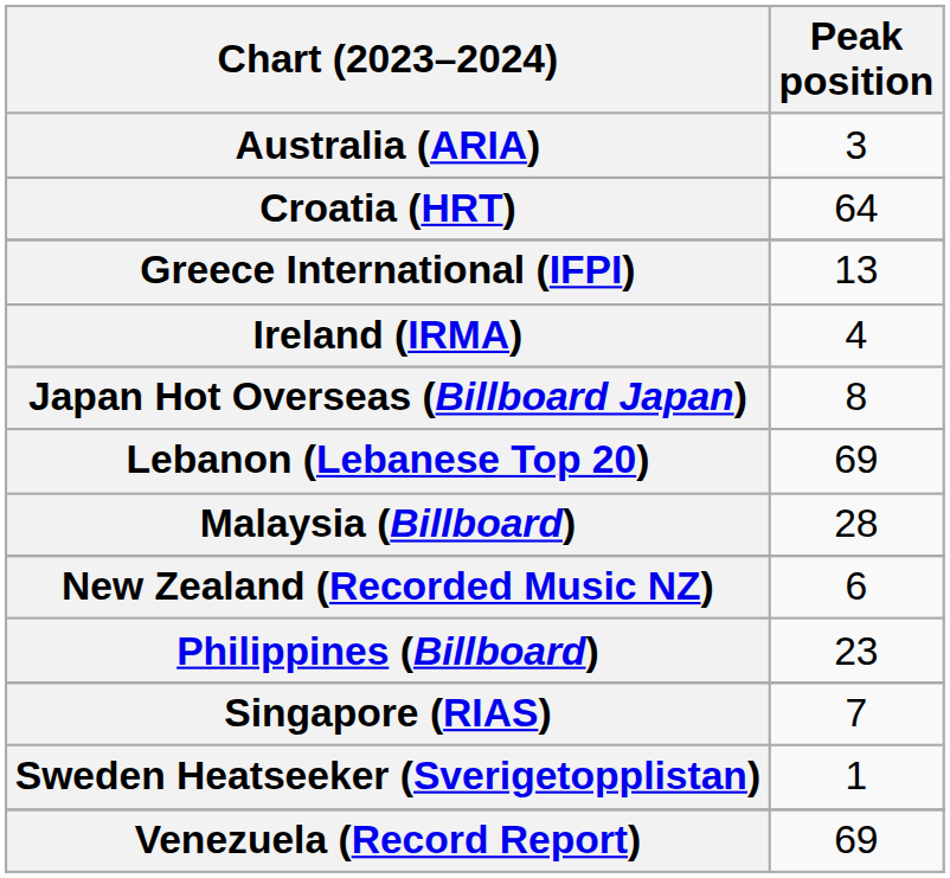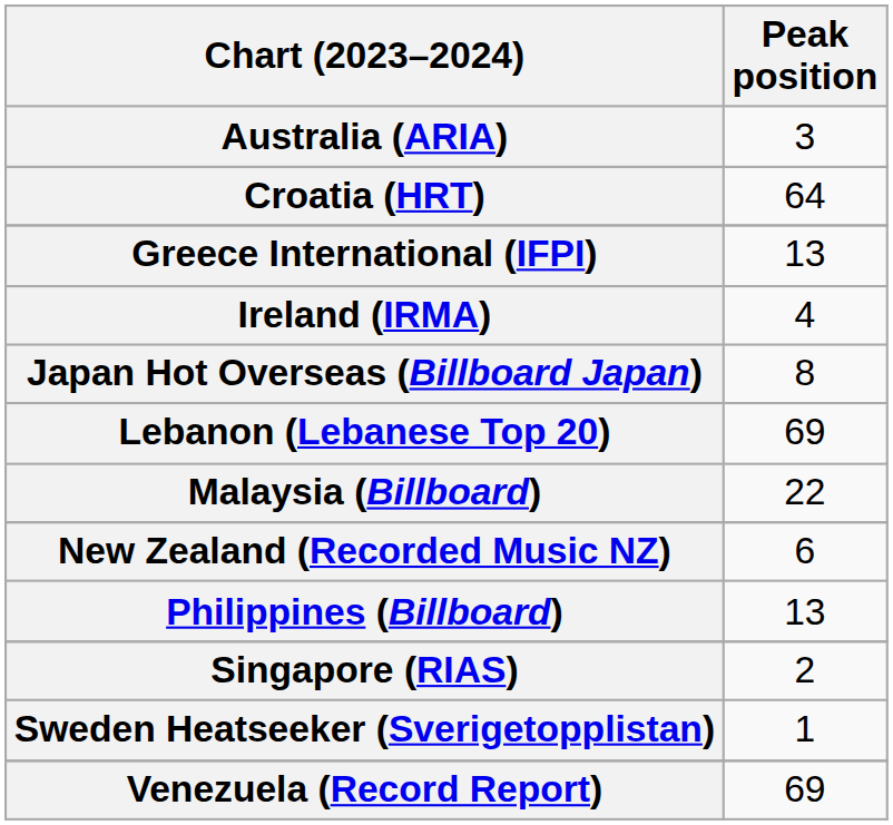 <table class="wikitable sortable plainrowheaders" style="text-align:center">
 <tr>
 <th scope="col">Chart (2023–2024)</th>
 <th scope="col">Peak<br>position</th>
 </tr>
 <tr>
 <th scope="row">Australia (<a href='#'>ARIA</a>)</th>
 <td>3</td>
 </tr>
 <tr>
 </tr>
 <tr>
 </tr>
 <tr>
 <th scope="row">Croatia (<a href='#'>HRT</a>)</th>
 <td>64</td>
 </tr>
 <tr>
 </tr>
 <tr>
 </tr>
 <tr>
 <th scope="row">Greece International (<a href='#'>IFPI</a>)</th>
 <td>13</td>
 </tr>
 <tr>
 <th scope="row">Ireland (<a href='#'>IRMA</a>)</th>
 <td>4</td>
 </tr>
 <tr>
 <th scope="row">Japan Hot Overseas (<em><a href='#'>Billboard Japan</a></em>)</th>
 <td>8</td>
 </tr>
 <tr>
 <th scope="row">Lebanon (<a href='#'>Lebanese Top 20</a>)</th>
 <td>69</td>
 </tr>
 <tr>
 <th scope="row">Malaysia (<em><a href='#'>Billboard</a></em>)</th>
-<td>28</td>
+<td>22</td>
 </tr>
 <tr>
 </tr>
 <tr>
 <th scope="row">New Zealand (<a href='#'>Recorded Music NZ</a>)</th>
 <td>6</td>
 </tr>
 <tr>
 <th scope="row"><a href='#'>Philippines</a> (<em><a href='#'>Billboard</a></em>)</th>
-<td>23</td>
+<td>13</td>
 </tr>
 <tr>
 </tr>
 <tr>
 <th scope="row">Singapore (<a href='#'>RIAS</a>)</th>
-<td>7</td>
+<td>2</td>
 </tr>
 <tr>
 <th scope="row">Sweden Heatseeker (<a href='#'>Sverigetopplistan</a>)</th>
 <td>1</td>
 </tr>
 <tr>
 </tr>
 <tr>
 </tr>
 <tr>
 </tr>
 <tr>
 <th scope="row">Venezuela (<a href='#'>Record Report</a>)</th>
 <td>69</td>
 </tr>
 </table>
